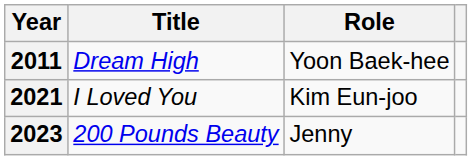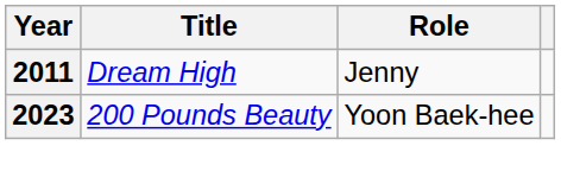 <table class="wikitable plainrowheaders">
 <tr>
 <th scope="col">Year</th>
 <th scope="col">Title</th>
 <th scope="col">Role</th>
 <th scope="col" class="unsortable"></th>
 </tr>
 <tr>
 <th scope="row">2011</th>
 <td><em><a href='#'>Dream High</a></em></td>
-<td>Yoon Baek-hee</td>
+<td>Jenny</td>
 <td></td>
-</tr>
-<tr>
-<th scope="row">2021</th>
-<td><em>I Loved You</em></td>
-<td>Kim Eun-joo</td>
-<td style="text-align:center"></td>
 </tr>
 <tr>
 <th scope="row">2023</th>
 <td><em><a href='#'>200 Pounds Beauty</a></em></td>
-<td>Jenny</td>
+<td>Yoon Baek-hee</td>
 <td style="text-align:center"></td>
 </tr>
 </table>
